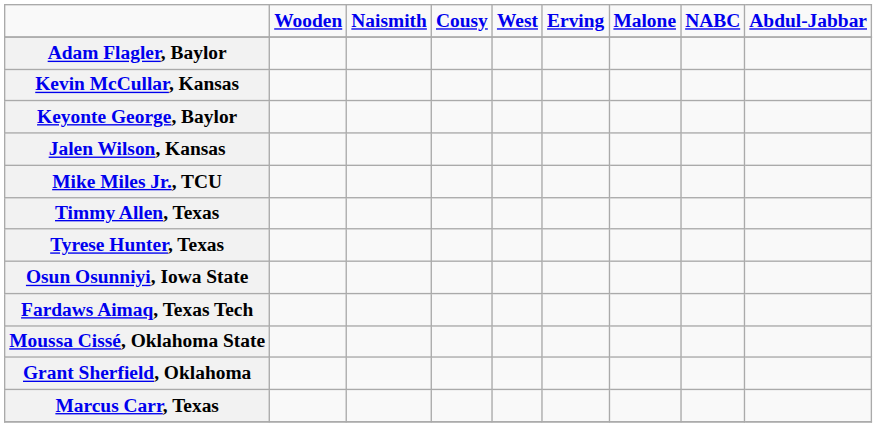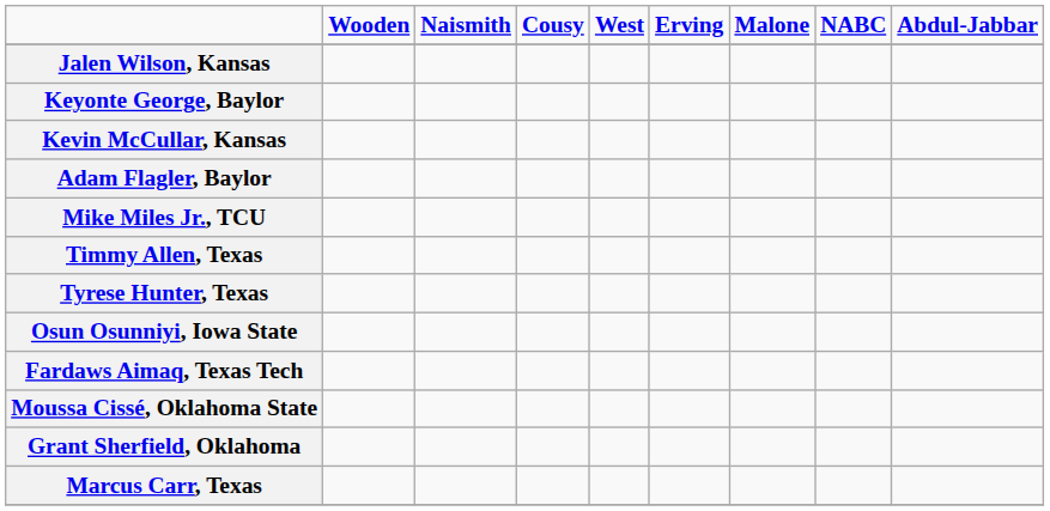 <table class="wikitable" style="white-space:nowrap; font-size:90%;">
 <tr>
 <td></td>
 <td><strong><a href='#'>Wooden</a></strong></td>
 <td><strong><a href='#'>Naismith</a></strong></td>
 <td><strong><a href='#'>Cousy</a></strong></td>
 <td><strong><a href='#'>West</a></strong></td>
 <td><strong><a href='#'>Erving</a></strong></td>
 <td><strong><a href='#'>Malone</a></strong></td>
 <td><strong><a href='#'>NABC</a></strong></td>
 <td><a href='#'><strong>Abdul-Jabbar</strong></a></td>
 </tr>
 <tr>
 </tr>
 <tr>
-<th><a href='#'>Adam Flagler</a>, Baylor</th>
+<th><a href='#'>Jalen Wilson</a>, Kansas</th>
+<td></td>
+<td></td>
+<td></td>
+<td></td>
+<td></td>
+<td></td>
+<td></td>
+<td></td>
+</tr>
+<tr>
+<th><a href='#'>Keyonte George</a>, Baylor</th>
 <td></td>
 <td></td>
 <td></td>
 <td></td>
 <td></td>
 <td></td>
 <td></td>
 <td></td>
 </tr>
 <tr>
 <th><a href='#'>Kevin McCullar</a>, Kansas</th>
 <td></td>
 <td></td>
 <td></td>
 <td></td>
 <td></td>
 <td></td>
 <td></td>
 <td></td>
 </tr>
 <tr>
-<th><a href='#'>Keyonte George</a>, Baylor</th>
-<td></td>
-<td></td>
-<td></td>
-<td></td>
-<td></td>
-<td></td>
-<td></td>
-<td></td>
-</tr>
-<tr>
-<th><a href='#'>Jalen Wilson</a>, Kansas</th>
+<th><a href='#'>Adam Flagler</a>, Baylor</th>
 <td></td>
 <td></td>
 <td></td>
 <td></td>
 <td></td>
 <td></td>
 <td></td>
 <td></td>
 </tr>
 <tr>
 <th><a href='#'>Mike Miles Jr.</a>, TCU</th>
 <td></td>
 <td></td>
 <td></td>
 <td></td>
 <td></td>
 <td></td>
 <td></td>
 <td></td>
 </tr>
 <tr>
 <th><a href='#'>Timmy Allen</a>, Texas</th>
 <td></td>
 <td></td>
 <td></td>
 <td></td>
 <td></td>
 <td></td>
 <td></td>
 <td></td>
 </tr>
 <tr>
 <th><a href='#'>Tyrese Hunter</a>, Texas</th>
 <td></td>
 <td></td>
 <td></td>
 <td></td>
 <td></td>
 <td></td>
 <td></td>
 <td></td>
 </tr>
 <tr>
 <th><a href='#'>Osun Osunniyi</a>, Iowa State</th>
 <td></td>
 <td></td>
 <td></td>
 <td></td>
 <td></td>
 <td></td>
 <td></td>
 <td></td>
 </tr>
 <tr>
 <th><a href='#'>Fardaws Aimaq</a>, Texas Tech</th>
 <td></td>
 <td></td>
 <td></td>
 <td></td>
 <td></td>
 <td></td>
 <td></td>
 <td></td>
 </tr>
 <tr>
 <th><a href='#'>Moussa Cissé</a>, Oklahoma State</th>
 <td></td>
 <td></td>
 <td></td>
 <td></td>
 <td></td>
 <td></td>
 <td></td>
 <td></td>
 </tr>
 <tr>
 <th><a href='#'>Grant Sherfield</a>, Oklahoma</th>
 <td></td>
 <td></td>
 <td></td>
 <td></td>
 <td></td>
 <td></td>
 <td></td>
 <td></td>
 </tr>
 <tr>
 <th><a href='#'>Marcus Carr</a>, Texas</th>
 <td></td>
 <td></td>
 <td></td>
 <td></td>
 <td></td>
 <td></td>
 <td></td>
 <td></td>
 </tr>
 <tr>
 </tr>
 </table>
